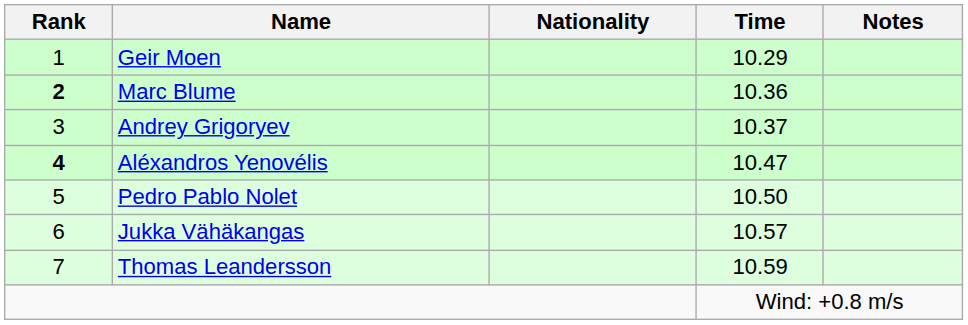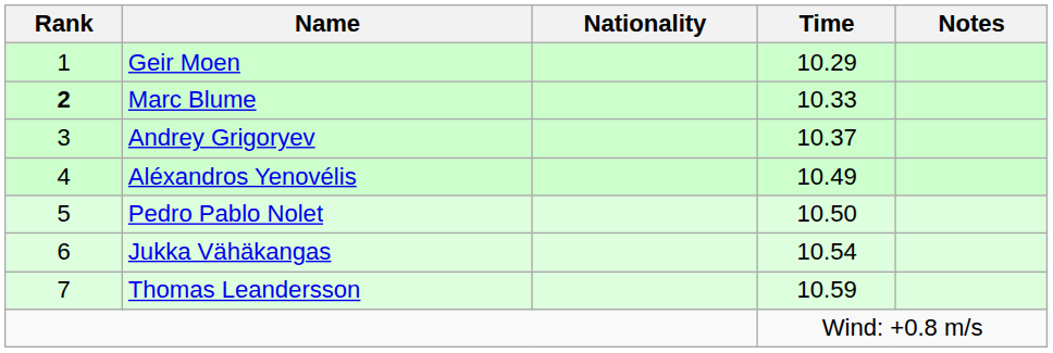 <table class="wikitable sortable" style="text-align:center;width: 55%">
 <tr>
 <th>Rank</th>
 <th>Name</th>
 <th>Nationality</th>
 <th>Time</th>
 <th>Notes</th>
 </tr>
 <tr bgcolor=ccffcc>
 <td>1</td>
 <td align=left><a href='#'>Geir Moen</a></td>
 <td align=left></td>
 <td>10.29</td>
 <td></td>
 </tr>
 <tr bgcolor=ccffcc>
 <td><strong>2</strong></td>
 <td align=left><a href='#'>Marc Blume</a></td>
 <td align=left></td>
-<td>10.36</td>
+<td>10.33</td>
 <td></td>
 </tr>
 <tr bgcolor=ccffcc>
 <td>3</td>
 <td align=left><a href='#'>Andrey Grigoryev</a></td>
 <td align=left></td>
 <td>10.37</td>
 <td></td>
 </tr>
 <tr bgcolor=ccffcc>
-<td><strong>4</strong></td>
+<td>4</td>
 <td align=left><a href='#'>Aléxandros Yenovélis</a></td>
 <td align=left></td>
-<td>10.47</td>
+<td>10.49</td>
 <td></td>
 </tr>
 <tr bgcolor=ddffdd>
 <td>5</td>
 <td align=left><a href='#'>Pedro Pablo Nolet</a></td>
 <td align=left></td>
 <td>10.50</td>
 <td></td>
 </tr>
 <tr bgcolor=ddffdd>
 <td>6</td>
 <td align=left><a href='#'>Jukka Vähäkangas</a></td>
 <td align=left></td>
-<td>10.57</td>
+<td>10.54</td>
 <td></td>
 </tr>
 <tr bgcolor=ddffdd>
 <td>7</td>
 <td align=left><a href='#'>Thomas Leandersson</a></td>
 <td align=left></td>
 <td>10.59</td>
 <td></td>
 </tr>
 <tr>
 <td colspan="3"></td>
 <td colspan="2">Wind: +0.8 m/s</td>
 </tr>
 </table>
